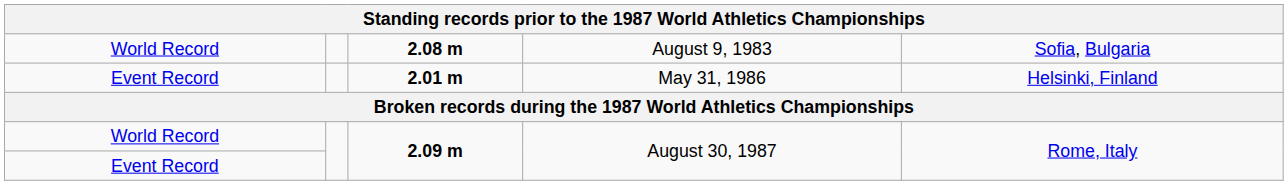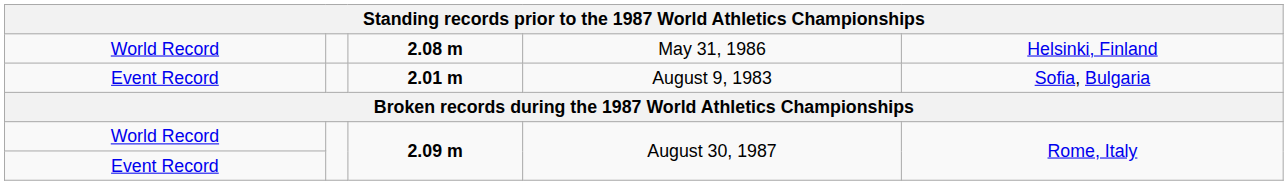 <table class="wikitable" style=" text-align:center; font-size:110%;" width="80%">
 <tr>
 <th colspan="5">Standing records prior to the 1987 World Athletics Championships</th>
 </tr>
 <tr>
 <td><a href='#'>World Record</a></td>
 <td></td>
 <td><strong>2.08 m</strong></td>
-<td>August 9, 1983</td>
-<td> <a href='#'>Sofia</a>, <a href='#'>Bulgaria</a></td>
+<td>May 31, 1986</td>
+<td> <a href='#'>Helsinki, Finland</a></td>
 </tr>
 <tr>
 <td><a href='#'>Event Record</a></td>
 <td></td>
 <td><strong>2.01 m</strong></td>
-<td>May 31, 1986</td>
-<td> <a href='#'>Helsinki, Finland</a></td>
+<td>August 9, 1983</td>
+<td> <a href='#'>Sofia</a>, <a href='#'>Bulgaria</a></td>
 </tr>
 <tr>
 <th colspan="5">Broken records during the 1987 World Athletics Championships</th>
 </tr>
 <tr>
 <td><a href='#'>World Record</a></td>
 <td rowspan=2></td>
 <td rowspan=2><strong>2.09 m</strong></td>
 <td rowspan=2>August 30, 1987</td>
 <td rowspan=2> <a href='#'>Rome, Italy</a></td>
 </tr>
 <tr>
 <td><a href='#'>Event Record</a></td>
 </tr>
 </table>
